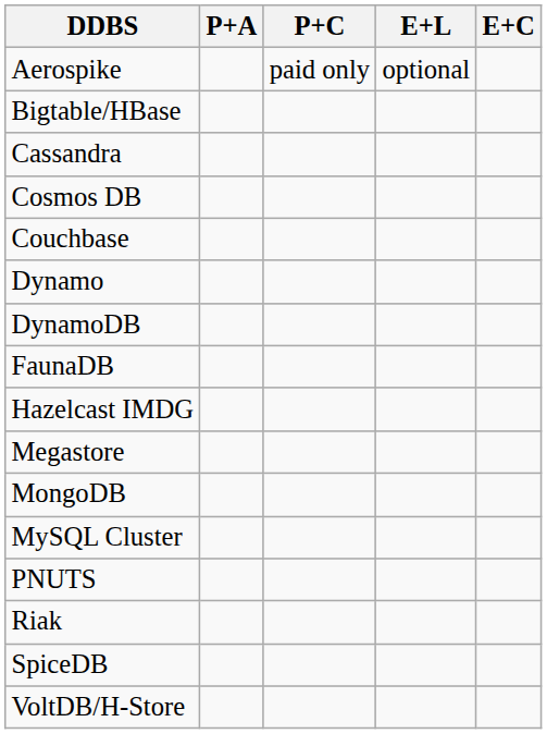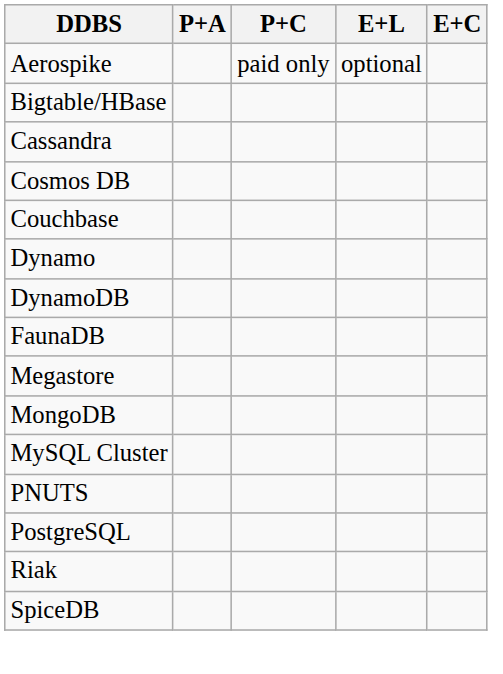 <table class="wikitable">
 <tr>
 <th>DDBS</th>
 <th>P+A</th>
 <th>P+C</th>
 <th>E+L</th>
 <th>E+C</th>
 </tr>
 <tr>
 <td>Aerospike</td>
 <td></td>
 <td>paid only</td>
 <td>optional</td>
 <td></td>
 </tr>
 <tr>
 <td>Bigtable/HBase</td>
 <td></td>
 <td></td>
 <td></td>
 <td></td>
 </tr>
 <tr>
 <td>Cassandra</td>
 <td></td>
 <td></td>
 <td></td>
 <td></td>
 </tr>
 <tr>
 <td>Cosmos DB</td>
 <td></td>
 <td></td>
 <td> </td>
 <td></td>
 </tr>
 <tr>
 <td>Couchbase</td>
 <td></td>
 <td></td>
 <td></td>
 <td></td>
 </tr>
 <tr>
 <td>Dynamo</td>
 <td></td>
 <td></td>
 <td></td>
 <td></td>
 </tr>
 <tr>
 <td>DynamoDB</td>
 <td></td>
 <td></td>
 <td></td>
 <td></td>
 </tr>
 <tr>
 <td>FaunaDB</td>
 <td></td>
 <td></td>
 <td></td>
 <td></td>
 </tr>
 <tr>
-<td>Hazelcast IMDG</td>
-<td></td>
-<td></td>
-<td></td>
-<td></td>
-</tr>
-<tr>
 <td>Megastore</td>
 <td></td>
 <td></td>
 <td></td>
 <td></td>
 </tr>
 <tr>
 <td>MongoDB</td>
 <td></td>
 <td></td>
 <td></td>
 <td></td>
 </tr>
 <tr>
 <td>MySQL Cluster</td>
 <td></td>
 <td></td>
 <td></td>
 <td></td>
 </tr>
 <tr>
 <td>PNUTS</td>
 <td></td>
 <td></td>
 <td></td>
 <td></td>
 </tr>
 <tr>
+<td>PostgreSQL</td>
+<td></td>
+<td></td>
+<td></td>
+<td></td>
+</tr>
+<tr>
 <td>Riak</td>
 <td></td>
 <td></td>
 <td></td>
 <td></td>
 </tr>
 <tr>
 <td>SpiceDB</td>
 <td></td>
 <td></td>
 <td></td>
 <td></td>
 </tr>
-<tr>
-<td>VoltDB/H-Store</td>
-<td></td>
-<td></td>
-<td></td>
-<td></td>
-</tr>
 </table>
